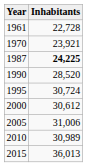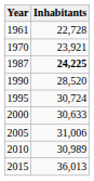 <table class="wikitable">
 <tr>
 <th style="background:#efefef;">Year</th>
 <th style="background:#efefef;">Inhabitants</th>
 </tr>
 <tr>
 <td>1961</td>
 <td align="right">22,728</td>
 </tr>
 <tr>
 <td>1970</td>
 <td align="right">23,921</td>
 </tr>
 <tr>
 <td>1987</td>
 <td align="right"><strong>24,225</strong></td>
 </tr>
 <tr>
 <td>1990</td>
 <td align="right">28,520</td>
 </tr>
 <tr>
 <td>1995</td>
 <td align="right">30,724</td>
 </tr>
 <tr>
 <td>2000</td>
-<td align="right">30,612</td>
+<td align="right">30,633</td>
 </tr>
 <tr>
 <td>2005</td>
 <td align="right">31,006</td>
 </tr>
 <tr>
 <td>2010</td>
 <td align="right">30,989</td>
 </tr>
 <tr>
 <td>2015</td>
 <td align="right">36,013</td>
 </tr>
 </table>
